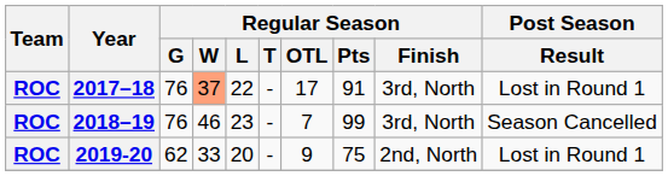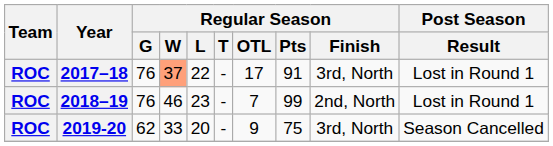 <table class="wikitable" style="font-size: 95%; text-align:center;">
 <tr>
 <th rowspan="2">Team</th>
 <th rowspan="2">Year</th>
 <th colspan="7">Regular Season</th>
 <th colspan="1">Post Season</th>
 </tr>
 <tr>
 <th>G</th>
 <th>W</th>
 <th>L</th>
 <th>T</th>
 <th>OTL</th>
 <th>Pts</th>
 <th>Finish</th>
 <th>Result</th>
 </tr>
 <tr>
 <th><a href='#'>ROC</a></th>
 <th><a href='#'>2017–18</a></th>
 <td>76</td>
 <td style="background: lightsalmon;">37</td>
 <td>22</td>
 <td>-</td>
 <td>17</td>
 <td>91</td>
 <td>3rd, North</td>
 <td>Lost in Round 1</td>
 </tr>
 <tr>
 <th><a href='#'>ROC</a></th>
 <th><a href='#'>2018–19</a></th>
 <td>76</td>
 <td>46</td>
 <td>23</td>
 <td>-</td>
 <td>7</td>
 <td>99</td>
-<td>3rd, North</td>
-<td>Season Cancelled</td>
+<td>2nd, North</td>
+<td>Lost in Round 1</td>
 </tr>
 <tr>
 <th><a href='#'>ROC</a></th>
 <th><a href='#'>2019-20</a></th>
 <td>62</td>
 <td>33</td>
 <td>20</td>
 <td>-</td>
 <td>9</td>
 <td>75</td>
-<td>2nd, North</td>
-<td>Lost in Round 1</td>
+<td>3rd, North</td>
+<td>Season Cancelled</td>
 </tr>
 <tr>
 </tr>
 </table>
